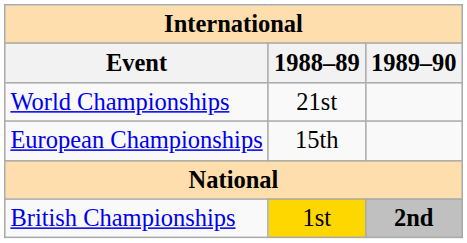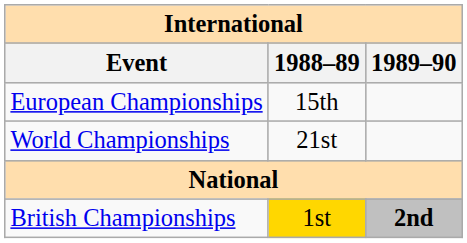 <table class="wikitable" style="text-align:center">
 <tr>
 <th style="background-color: #ffdead; " colspan=3 align=center>International</th>
 </tr>
 <tr>
 <th>Event</th>
 <th>1988–89</th>
 <th>1989–90</th>
 </tr>
 <tr>
-<td align=left><a href='#'>World Championships</a></td>
-<td>21st</td>
+<td align=left><a href='#'>European Championships</a></td>
+<td>15th</td>
 <td></td>
 </tr>
 <tr>
-<td align=left><a href='#'>European Championships</a></td>
-<td>15th</td>
+<td align=left><a href='#'>World Championships</a></td>
+<td>21st</td>
 <td></td>
 </tr>
 <tr>
 <th style="background-color: #ffdead; " colspan=3 align=center>National</th>
 </tr>
 <tr>
 <td align=left><a href='#'>British Championships</a></td>
 <td bgcolor=gold>1st</td>
 <td bgcolor=silver><strong>2nd</strong></td>
 </tr>
 </table>
